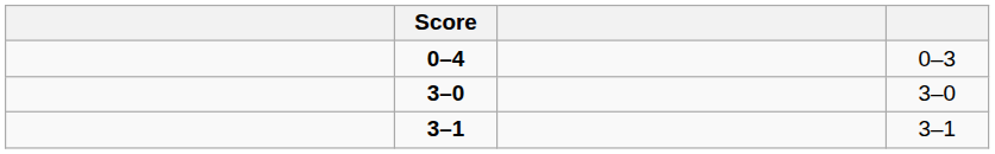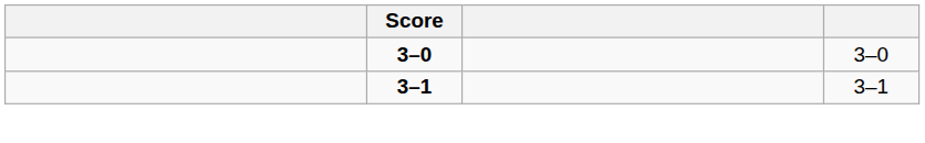 <table class="wikitable" style="text-align: center; ">
 <tr>
 <th align="right" width="270"></th>
 <th width="65">Score</th>
 <th align="left" width="270"></th>
 <th width="65"></th>
-</tr>
-<tr>
-<td align="left"></td>
-<td><strong>0–4</strong></td>
-<td align="left"><strong></strong></td>
-<td>0–3 <strong></strong></td>
 </tr>
 <tr>
 <td align="left"><strong></strong></td>
 <td><strong>3–0</strong></td>
 <td align="left"></td>
 <td>3–0 <strong></strong></td>
 </tr>
 <tr>
 <td align="left"><strong></strong></td>
 <td><strong>3–1</strong></td>
 <td align="left"></td>
 <td>3–1 <strong></strong></td>
 </tr>
 </table>
